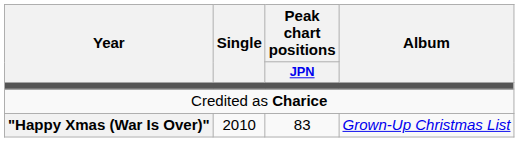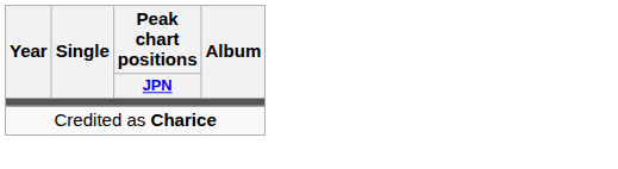 <table class="wikitable plainrowheaders" style="text-align:center;">
 <tr>
 <th rowspan="2">Year</th>
 <th rowspan="2">Single</th>
 <th colspan="1">Peak chart positions</th>
 <th rowspan="2">Album</th>
 </tr>
 <tr>
 <th style="width:3em;font-size:85%;"><a href='#'>JPN</a><br></th>
 </tr>
 <tr>
 <td colspan="4" style="background:#555;"></td>
 </tr>
 <tr>
 <td colspan=4>Credited as <strong>Charice</strong></td>
 </tr>
-<tr>
-<th scope="row">"Happy Xmas (War Is Over)"</th>
-<td>2010</td>
-<td>83</td>
-<td><em><a href='#'>Grown-Up Christmas List</a></em></td>
-</tr>
 </table>
